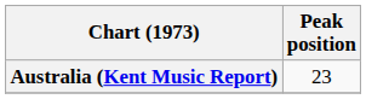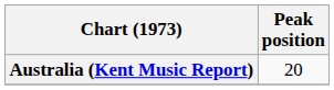 <table class="wikitable sortable plainrowheaders" style="text-align:center">
 <tr>
 <th scope="col">Chart (1973)</th>
 <th scope="col">Peak<br>position</th>
 </tr>
 <tr>
 <th scope="row">Australia (<a href='#'>Kent Music Report</a>)</th>
-<td>23</td>
+<td>20</td>
 </tr>
 <tr>
 </tr>
 <tr>
 </tr>
 <tr>
 </tr>
 <tr>
 </tr>
 <tr>
 </tr>
 </table>
